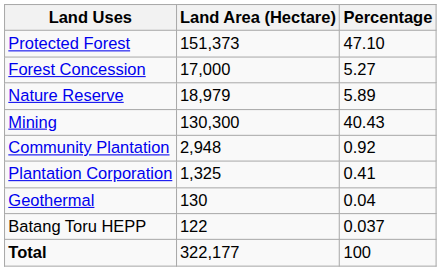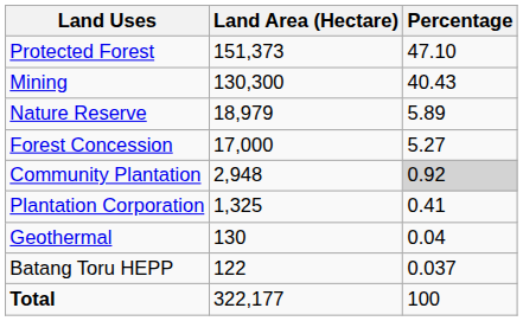 <table class="wikitable">
 <tr>
 <th>Land Uses</th>
 <th>Land Area (Hectare)</th>
 <th>Percentage</th>
 </tr>
 <tr>
 <td><a href='#'>Protected Forest</a></td>
 <td>151,373</td>
 <td>47.10</td>
 </tr>
 <tr>
-<td><a href='#'>Forest Concession</a></td>
-<td>17,000</td>
-<td>5.27</td>
+<td><a href='#'>Mining</a></td>
+<td>130,300</td>
+<td>40.43</td>
 </tr>
 <tr>
 <td><a href='#'>Nature Reserve</a></td>
 <td>18,979</td>
 <td>5.89</td>
 </tr>
 <tr>
-<td><a href='#'>Mining</a></td>
-<td>130,300</td>
-<td>40.43</td>
+<td><a href='#'>Forest Concession</a></td>
+<td>17,000</td>
+<td>5.27</td>
 </tr>
 <tr>
 <td><a href='#'>Community Plantation</a></td>
 <td>2,948</td>
-<td>0.92</td>
+<td style="background: lightgrey;">0.92</td>
 </tr>
 <tr>
 <td><a href='#'>Plantation Corporation</a></td>
 <td>1,325</td>
 <td>0.41</td>
 </tr>
 <tr>
 <td><a href='#'>Geothermal</a></td>
 <td>130</td>
 <td>0.04</td>
 </tr>
 <tr>
 <td>Batang Toru HEPP</td>
 <td>122</td>
 <td>0.037</td>
 </tr>
 <tr>
 <td><strong>Total</strong></td>
 <td>322,177</td>
 <td>100</td>
 </tr>
 </table>
